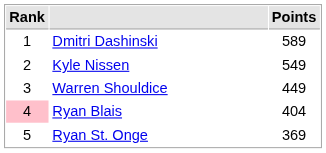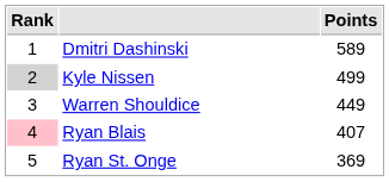 <table cellspacing="1" cellpadding="3" style="border:1px solid #AAAAAA;font-size:86%">
 <tr bgcolor="#E4E4E4">
 <th style="border-bottom:1px solid #AAAAAA" width=10>Rank</th>
 <th style="border-bottom:1px solid #AAAAAA" width=200></th>
 <th style="border-bottom:1px solid #AAAAAA" width=20>Points</th>
 </tr>
 <tr>
 <td align="center">1</td>
 <td> <a href='#'>Dmitri Dashinski</a></td>
 <td align=center>589</td>
 </tr>
 <tr>
-<td align="center">2</td>
+<td align="center" style="background: lightgrey;">2</td>
 <td> <a href='#'>Kyle Nissen</a></td>
-<td align=center>549</td>
+<td align=center>499</td>
 </tr>
 <tr>
 <td align="center">3</td>
 <td> <a href='#'>Warren Shouldice</a></td>
 <td align=center>449</td>
 </tr>
 <tr>
 <td align="center" style="background: pink;">4</td>
 <td> <a href='#'>Ryan Blais</a></td>
-<td align=center>404</td>
+<td align=center>407</td>
 </tr>
 <tr>
 <td align="center">5</td>
 <td> <a href='#'>Ryan St. Onge</a></td>
 <td align=center>369</td>
 </tr>
 </table>
